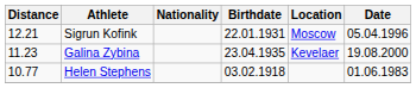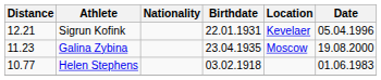 <table class="wikitable">
 <tr>
 <th>Distance</th>
 <th>Athlete</th>
 <th>Nationality</th>
 <th>Birthdate</th>
 <th>Location</th>
 <th>Date</th>
 </tr>
 <tr>
 <td>12.21</td>
 <td>Sigrun Kofink</td>
 <td></td>
 <td>22.01.1931</td>
-<td><a href='#'>Moscow</a></td>
+<td><a href='#'>Kevelaer</a></td>
 <td>05.04.1996</td>
 </tr>
 <tr>
 <td>11.23</td>
 <td><a href='#'>Galina Zybina</a></td>
 <td></td>
 <td>23.04.1935</td>
-<td><a href='#'>Kevelaer</a></td>
+<td><a href='#'>Moscow</a></td>
 <td>19.08.2000</td>
 </tr>
 <tr>
 <td>10.77</td>
 <td><a href='#'>Helen Stephens</a></td>
 <td></td>
 <td>03.02.1918</td>
 <td></td>
 <td>01.06.1983</td>
 </tr>
 <tr>
 </tr>
 </table>
